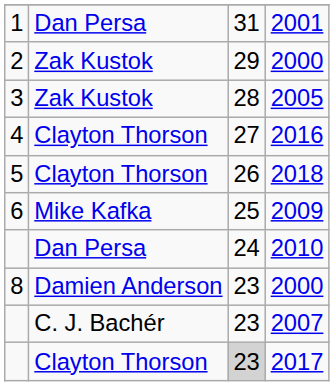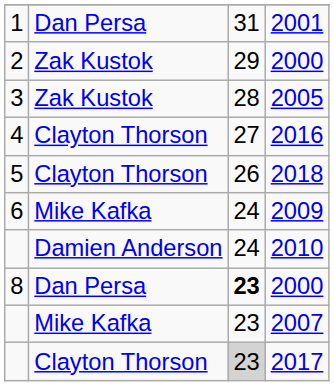 <table class="wikitable">
 <tr>
 </tr>
 <tr>
 <td>1</td>
 <td><a href='#'>Dan Persa</a></td>
 <td><abbr>31</abbr></td>
 <td><a href='#'>2001</a></td>
 </tr>
 <tr>
 <td>2</td>
 <td><a href='#'>Zak Kustok</a></td>
 <td><abbr>29</abbr></td>
 <td><a href='#'>2000</a></td>
 </tr>
 <tr>
 <td>3</td>
 <td><a href='#'>Zak Kustok</a></td>
 <td><abbr>28</abbr></td>
 <td><a href='#'>2005</a></td>
 </tr>
 <tr>
 <td>4</td>
 <td><a href='#'>Clayton Thorson</a></td>
 <td><abbr>27</abbr></td>
 <td><a href='#'>2016</a></td>
 </tr>
 <tr>
 <td>5</td>
 <td><a href='#'>Clayton Thorson</a></td>
 <td><abbr>26</abbr></td>
 <td><a href='#'>2018</a></td>
 </tr>
 <tr>
 <td>6</td>
 <td><a href='#'>Mike Kafka</a></td>
-<td><abbr>25</abbr></td>
+<td><abbr>24</abbr></td>
 <td><a href='#'>2009</a></td>
 </tr>
 <tr>
 <td></td>
-<td><a href='#'>Dan Persa</a></td>
+<td><a href='#'>Damien Anderson</a></td>
 <td><abbr>24</abbr></td>
 <td><a href='#'>2010</a></td>
 </tr>
 <tr>
 <td>8</td>
-<td><a href='#'>Damien Anderson</a></td>
-<td><abbr>23</abbr></td>
+<td><a href='#'>Dan Persa</a></td>
+<td><strong><abbr>23</abbr></strong></td>
 <td><a href='#'>2000</a></td>
 </tr>
 <tr>
 <td></td>
-<td>C. J. Bachér</td>
+<td><a href='#'>Mike Kafka</a></td>
 <td><abbr>23</abbr></td>
 <td><a href='#'>2007</a></td>
 </tr>
 <tr>
 <td></td>
 <td><a href='#'>Clayton Thorson</a></td>
 <td style="background: lightgrey;"><abbr>23</abbr></td>
 <td><a href='#'>2017</a></td>
 </tr>
 </table>
